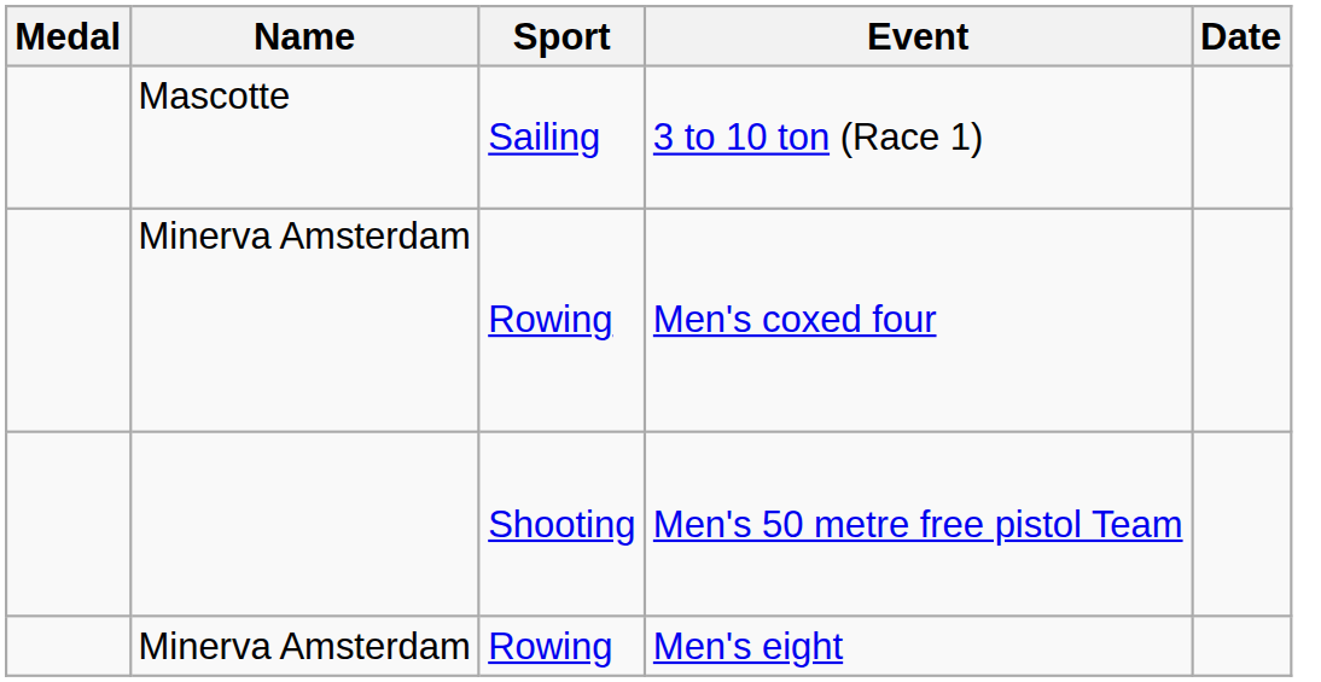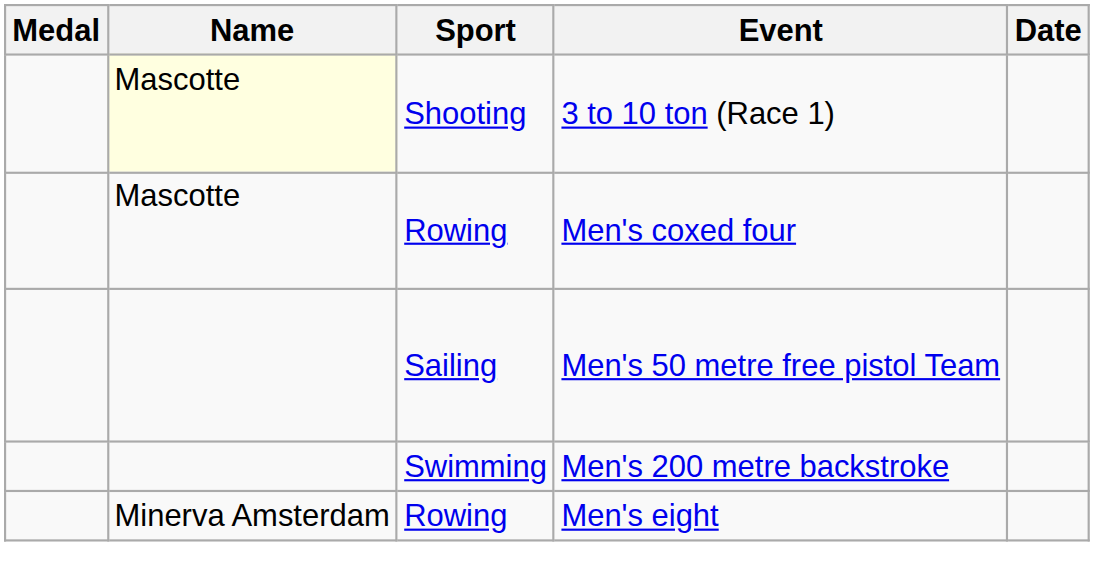 <table class="wikitable sortable" style="font-size:90%">
 <tr>
 <th>Medal</th>
 <th>Name</th>
 <th>Sport</th>
 <th>Event</th>
 <th>Date</th>
 </tr>
 <tr>
 <td></td>
-<td>Mascotte<br><br><br></td>
-<td><a href='#'>Sailing</a></td>
+<td style="background: lightyellow;">Mascotte<br><br><br></td>
+<td><a href='#'>Shooting</a></td>
 <td><a href='#'>3 to 10 ton</a> (Race 1)</td>
 <td></td>
 </tr>
 <tr>
 <td></td>
-<td>Minerva Amsterdam<br><br><br><br><br></td>
+<td>Mascotte<br><br><br></td>
 <td><a href='#'>Rowing</a></td>
 <td><a href='#'>Men's coxed four</a></td>
 <td></td>
 </tr>
 <tr>
 <td></td>
 <td><br><br><br><br></td>
-<td><a href='#'>Shooting</a></td>
+<td><a href='#'>Sailing</a></td>
 <td><a href='#'>Men's 50 metre free pistol Team</a></td>
+<td></td>
+</tr>
+<tr>
+<td></td>
+<td></td>
+<td><a href='#'>Swimming</a></td>
+<td><a href='#'>Men's 200 metre backstroke</a></td>
 <td></td>
 </tr>
 <tr>
 <td></td>
 <td>Minerva Amsterdam<br></td>
 <td><a href='#'>Rowing</a></td>
 <td><a href='#'>Men's eight</a></td>
 <td></td>
 </tr>
 </table>
